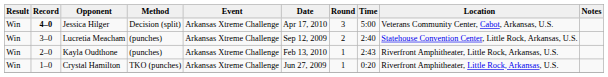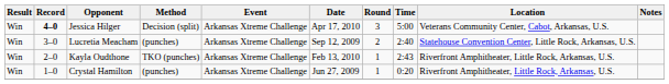 <table class="wikitable sortable" border="1" style="font-size:80%; text-align:left;">
 <tr>
 <td align="center" style="border-style:none none solid solid; background:#f0f0f0;"><strong>Result</strong></td>
 <td align="center" style="border-style:none none solid solid; background:#f0f0f0;"><strong>Record</strong></td>
 <td align="center" style="border-style:none none solid solid; background:#f0f0f0;"><strong>Opponent</strong></td>
 <td align="center" style="border-style:none none solid solid; background:#f0f0f0;"><strong>Method</strong></td>
 <td align="center" style="border-style:none none solid solid; background:#f0f0f0;"><strong>Event</strong></td>
 <td align="center" style="border-style:none none solid solid; background:#f0f0f0;"><strong>Date</strong></td>
 <td align="center" style="border-style:none none solid solid; background:#f0f0f0;"><strong>Round</strong></td>
 <td align="center" style="border-style:none none solid solid; background:#f0f0f0;"><strong>Time</strong></td>
 <td align="center" style="border-style:none none solid solid; background:#f0f0f0;"><strong>Location</strong></td>
 <td align="center" style="border-style:none none solid solid; background:#f0f0f0;"><strong>Notes</strong></td>
 </tr>
 <tr>
 <td>Win</td>
 <td align=center><strong>4–0</strong></td>
 <td> Jessica Hilger</td>
 <td>Decision (split)</td>
 <td>Arkansas Xtreme Challenge</td>
 <td align=center>Apr 17, 2010</td>
 <td align=center>3</td>
 <td align=center>5:00</td>
 <td>Veterans Community Center, <a href='#'>Cabot</a>, Arkansas, U.S.</td>
 <td></td>
 </tr>
 <tr>
 <td>Win</td>
 <td align=center>3–0</td>
 <td> Lucretia Meacham</td>
 <td> (punches)</td>
 <td>Arkansas Xtreme Challenge</td>
 <td align=center>Sep 12, 2009</td>
 <td align=center>2</td>
 <td align=center>2:40</td>
 <td><a href='#'>Statehouse Convention Center</a>, Little Rock, Arkansas, U.S.</td>
 <td></td>
 </tr>
 <tr>
 <td>Win</td>
 <td align=center>2–0</td>
 <td> Kayla Oudthone</td>
-<td> (punches)</td>
+<td>TKO (punches)</td>
 <td>Arkansas Xtreme Challenge</td>
 <td align=center>Feb 13, 2010</td>
 <td align=center>1</td>
 <td align=center>2:43</td>
 <td>Riverfront Amphitheater, Little Rock, Arkansas, U.S.</td>
 <td></td>
 </tr>
 <tr>
 <td>Win</td>
 <td align=center>1–0</td>
 <td>Crystal Hamilton</td>
-<td>TKO (punches)</td>
+<td> (punches)</td>
 <td>Arkansas Xtreme Challenge</td>
 <td align=center>Jun 27, 2009</td>
 <td align=center>1</td>
 <td align=center>0:20</td>
 <td>Riverfront Amphitheater, <a href='#'>Little Rock, Arkansas</a>, U.S.</td>
 <td></td>
 </tr>
 <tr>
 </tr>
 </table>
